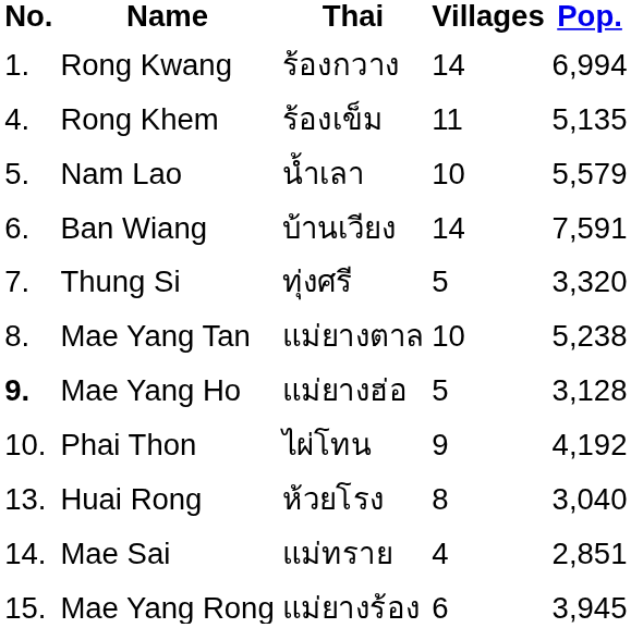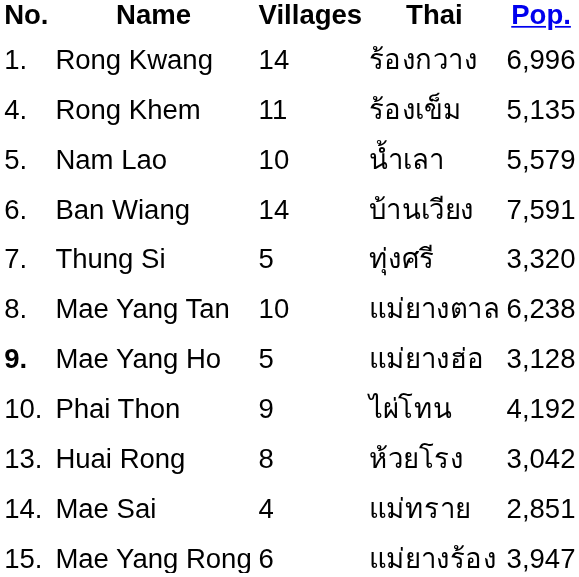 <table>
 <tr>
 <th>No.</th>
 <th>Name</th>
+<th>Villages</th>
 <th>Thai</th>
-<th>Villages</th>
 <th><a href='#'>Pop.</a></th>
 </tr>
 <tr>
 <td>1.</td>
 <td>Rong Kwang</td>
+<td>14</td>
 <td>ร้องกวาง</td>
-<td>14</td>
-<td>6,994</td>
+<td>6,996</td>
 </tr>
 <tr>
 <td>4.</td>
 <td>Rong Khem</td>
+<td>11</td>
 <td>ร้องเข็ม</td>
-<td>11</td>
 <td>5,135</td>
 </tr>
 <tr>
 <td>5.</td>
 <td>Nam Lao</td>
+<td>10</td>
 <td>น้ำเลา</td>
-<td>10</td>
 <td>5,579</td>
 </tr>
 <tr>
 <td>6.</td>
 <td>Ban Wiang</td>
+<td>14</td>
 <td>บ้านเวียง</td>
-<td>14</td>
 <td>7,591</td>
 </tr>
 <tr>
 <td>7.</td>
 <td>Thung Si</td>
+<td>5</td>
 <td>ทุ่งศรี</td>
-<td>5</td>
 <td>3,320</td>
 </tr>
 <tr>
 <td>8.</td>
 <td>Mae Yang Tan</td>
+<td>10</td>
 <td>แม่ยางตาล</td>
-<td>10</td>
-<td>5,238</td>
+<td>6,238</td>
 </tr>
 <tr>
 <td><strong>9.</strong></td>
 <td>Mae Yang Ho</td>
+<td>5</td>
 <td>แม่ยางฮ่อ</td>
-<td>5</td>
 <td>3,128</td>
 </tr>
 <tr>
 <td>10.</td>
 <td>Phai Thon</td>
+<td>9</td>
 <td>ไผ่โทน</td>
-<td>9</td>
 <td>4,192</td>
 </tr>
 <tr>
 <td>13.</td>
 <td>Huai Rong</td>
+<td>8</td>
 <td>ห้วยโรง</td>
-<td>8</td>
-<td>3,040</td>
+<td>3,042</td>
 </tr>
 <tr>
 <td>14.</td>
 <td>Mae Sai</td>
+<td>4</td>
 <td>แม่ทราย</td>
-<td>4</td>
 <td>2,851</td>
 </tr>
 <tr>
 <td>15.</td>
 <td>Mae Yang Rong</td>
+<td>6</td>
 <td>แม่ยางร้อง</td>
-<td>6</td>
-<td>3,945</td>
+<td>3,947</td>
 </tr>
 </table>
